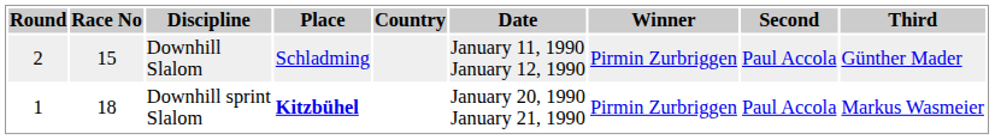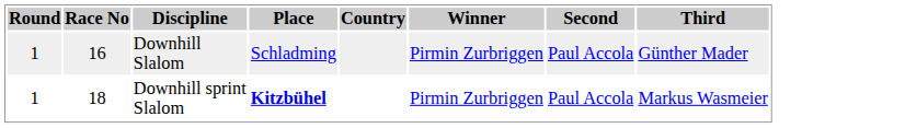 <table border="0" style="border: 1px solid #999; background-color:#FFFFFF; text-align:center">
 <tr align="center" bgcolor="#CCCCCC">
 <th>Round</th>
 <th>Race No</th>
 <th>Discipline</th>
 <th>Place</th>
 <th>Country</th>
-<th>Date</th>
 <th>Winner</th>
 <th>Second</th>
 <th>Third</th>
 </tr>
 <tr bgcolor="#EFEFEF">
-<td>2</td>
-<td>15</td>
+<td>1</td>
+<td>16</td>
 <td align="left">Downhill<br>Slalom</td>
 <td align="left"><a href='#'>Schladming</a></td>
 <td align="left"></td>
-<td align="left">January 11, 1990<br>January 12, 1990</td>
 <td align="left"> <a href='#'>Pirmin Zurbriggen</a></td>
 <td align="left"> <a href='#'>Paul Accola</a></td>
 <td align="left"> <a href='#'>Günther Mader</a></td>
 </tr>
 <tr>
 <td>1</td>
 <td>18</td>
 <td align="left">Downhill sprint<br>Slalom</td>
 <td align="left"><strong><a href='#'>Kitzbühel</a></strong></td>
 <td align="left"></td>
-<td align="left">January 20, 1990<br>January 21, 1990</td>
 <td align="left"> <a href='#'>Pirmin Zurbriggen</a></td>
 <td align="left"> <a href='#'>Paul Accola</a></td>
 <td align="left"> <a href='#'>Markus Wasmeier</a></td>
 </tr>
 </table>
